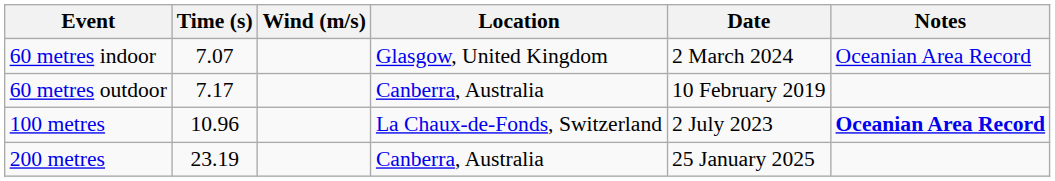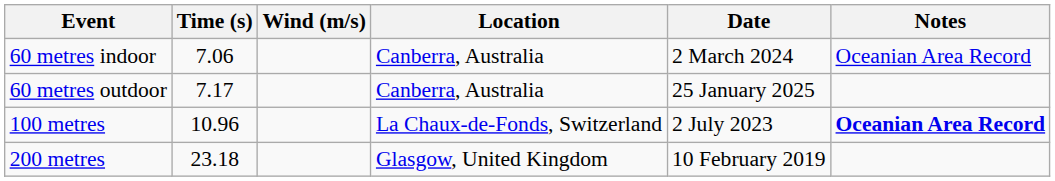 <table class="wikitable">
 <tr>
 <th>Event</th>
 <th>Time (s)</th>
 <th>Wind (m/s)</th>
 <th>Location</th>
 <th>Date</th>
 <th>Notes</th>
 </tr>
 <tr>
 <td><a href='#'>60 metres</a> indoor</td>
-<td align=center>7.07</td>
+<td align=center>7.06</td>
 <td></td>
-<td><a href='#'>Glasgow</a>, United Kingdom</td>
+<td><a href='#'>Canberra</a>, Australia</td>
 <td>2 March 2024</td>
 <td><a href='#'>Oceanian Area Record</a></td>
 </tr>
 <tr>
 <td><a href='#'>60 metres</a> outdoor</td>
 <td align=center>7.17</td>
 <td align=center></td>
 <td><a href='#'>Canberra</a>, Australia</td>
-<td>10 February 2019</td>
+<td>25 January 2025</td>
 <td></td>
 </tr>
 <tr>
 <td><a href='#'>100 metres</a></td>
 <td align=center>10.96</td>
 <td align=center></td>
 <td><a href='#'>La Chaux-de-Fonds</a>, Switzerland</td>
 <td>2 July 2023</td>
 <td><strong><a href='#'>Oceanian Area Record</a></strong></td>
 </tr>
 <tr>
 <td><a href='#'>200 metres</a></td>
-<td align=center>23.19</td>
+<td align=center>23.18</td>
 <td align=center></td>
-<td><a href='#'>Canberra</a>, Australia</td>
-<td>25 January 2025</td>
+<td><a href='#'>Glasgow</a>, United Kingdom</td>
+<td>10 February 2019</td>
 <td></td>
 </tr>
 </table>
